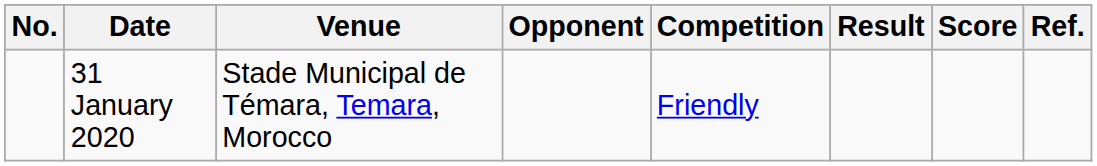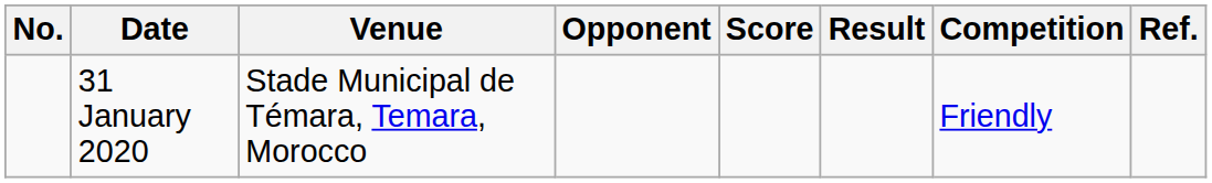 <table class="wikitable">
 <tr>
 <th>No.</th>
 <th>Date</th>
 <th>Venue</th>
 <th>Opponent</th>
+<th>Score</th>
+<th>Result</th>
 <th>Competition</th>
-<th>Result</th>
-<th>Score</th>
 <th>Ref.</th>
 </tr>
 <tr>
 <td></td>
 <td>31 January 2020</td>
 <td>Stade Municipal de Témara, <a href='#'>Temara</a>, Morocco</td>
 <td></td>
-<td><a href='#'>Friendly</a></td>
 <td></td>
 <td></td>
+<td><a href='#'>Friendly</a></td>
 <td></td>
 </tr>
 </table>
